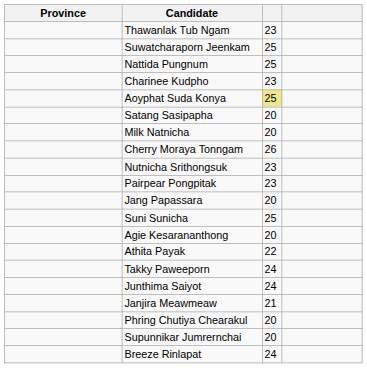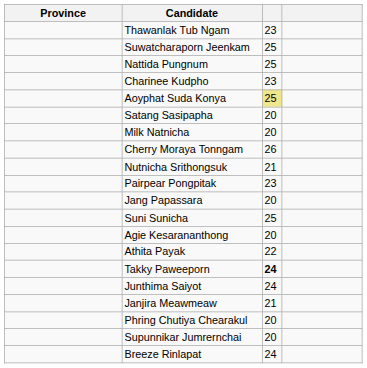 <table class="wikitable sortable static-row-numbers" style="font-size: 90%">
 <tr>
 <th width="150"><span><strong>Province</strong></span></th>
 <th width="180"><span><strong>Candidate</strong></span></th>
 <th width="20"><span><strong></strong></span></th>
 <th width="100"><span><strong></strong></span></th>
 </tr>
 <tr>
 <td><strong></strong></td>
 <td>Thawanlak Tub Ngam</td>
 <td>23</td>
 <td></td>
 </tr>
 <tr>
 <td><strong></strong></td>
 <td>Suwatcharaporn Jeenkam</td>
 <td>25</td>
 <td></td>
 </tr>
 <tr>
 <td><strong></strong></td>
 <td>Nattida Pungnum</td>
 <td>25</td>
 <td></td>
 </tr>
 <tr>
 <td><strong></strong></td>
 <td>Charinee Kudpho</td>
 <td>23</td>
 <td></td>
 </tr>
 <tr>
 <td><strong></strong></td>
 <td>Aoyphat Suda Konya</td>
 <td style="background: khaki;">25</td>
 <td></td>
 </tr>
 <tr>
 <td><strong></strong></td>
 <td>Satang Sasipapha</td>
 <td>20</td>
 <td></td>
 </tr>
 <tr>
 <td><strong></strong></td>
 <td>Milk Natnicha</td>
 <td>20</td>
 <td></td>
 </tr>
 <tr>
 <td><strong></strong></td>
 <td>Cherry Moraya Tonngam</td>
 <td>26</td>
 <td></td>
 </tr>
 <tr>
 <td><strong></strong></td>
 <td>Nutnicha Srithongsuk</td>
-<td>23</td>
+<td>21</td>
 <td></td>
 </tr>
 <tr>
 <td><strong></strong></td>
 <td>Pairpear Pongpitak</td>
 <td>23</td>
 <td></td>
 </tr>
 <tr>
 <td><strong></strong></td>
 <td>Jang Papassara</td>
 <td>20</td>
 <td></td>
 </tr>
 <tr>
 <td><strong></strong></td>
 <td>Suni Sunicha</td>
 <td>25</td>
 <td></td>
 </tr>
 <tr>
 <td><strong></strong></td>
 <td>Agie Kesarananthong</td>
 <td>20</td>
 <td></td>
 </tr>
 <tr>
 <td><strong></strong></td>
 <td>Athita Payak</td>
 <td>22</td>
 <td></td>
 </tr>
 <tr>
 <td><strong></strong></td>
 <td>Takky Paweeporn</td>
-<td>24</td>
+<td><strong>24</strong></td>
 <td></td>
 </tr>
 <tr>
 <td><strong></strong></td>
 <td>Junthima Saiyot</td>
 <td>24</td>
 <td></td>
 </tr>
 <tr>
 <td><strong></strong></td>
 <td>Janjira Meawmeaw</td>
 <td>21</td>
 <td></td>
 </tr>
 <tr>
 <td><strong></strong></td>
 <td>Phring Chutiya Chearakul</td>
 <td>20</td>
 <td></td>
 </tr>
 <tr>
 <td><strong></strong></td>
 <td>Supunnikar Jumrernchai</td>
 <td>20</td>
 <td></td>
 </tr>
 <tr>
 <td><strong></strong></td>
 <td>Breeze Rinlapat</td>
 <td>24</td>
 <td></td>
 </tr>
 </table>
